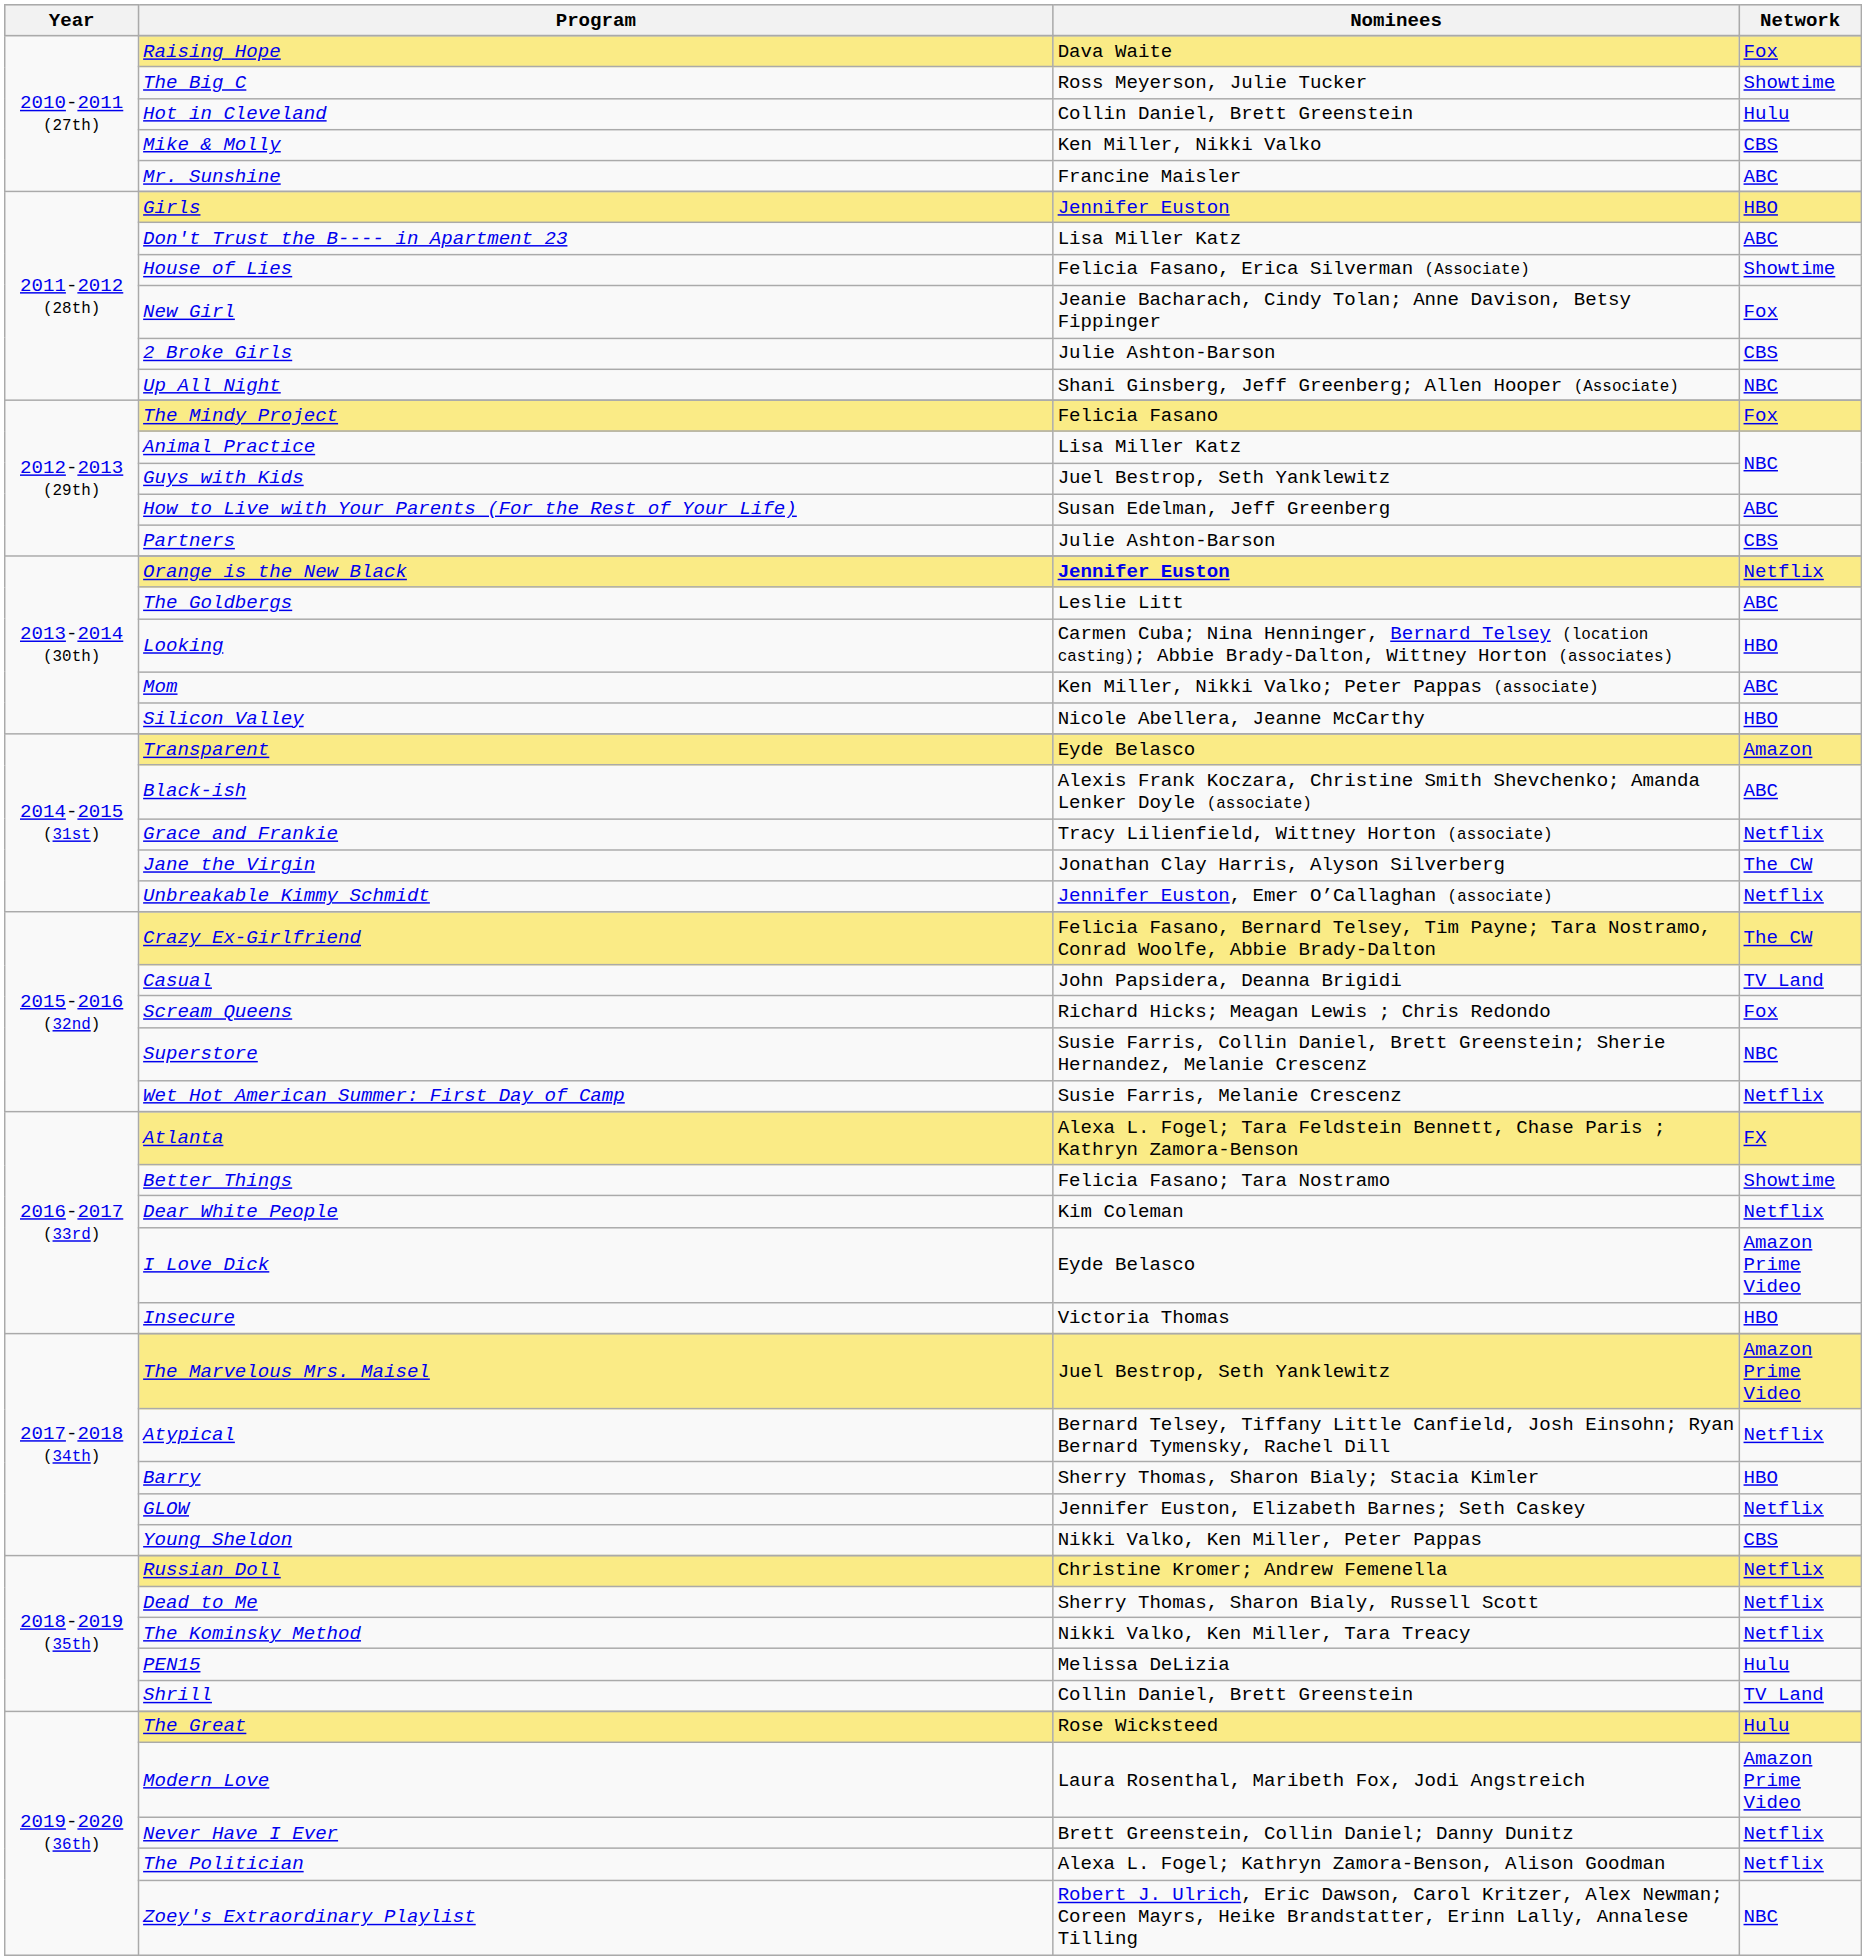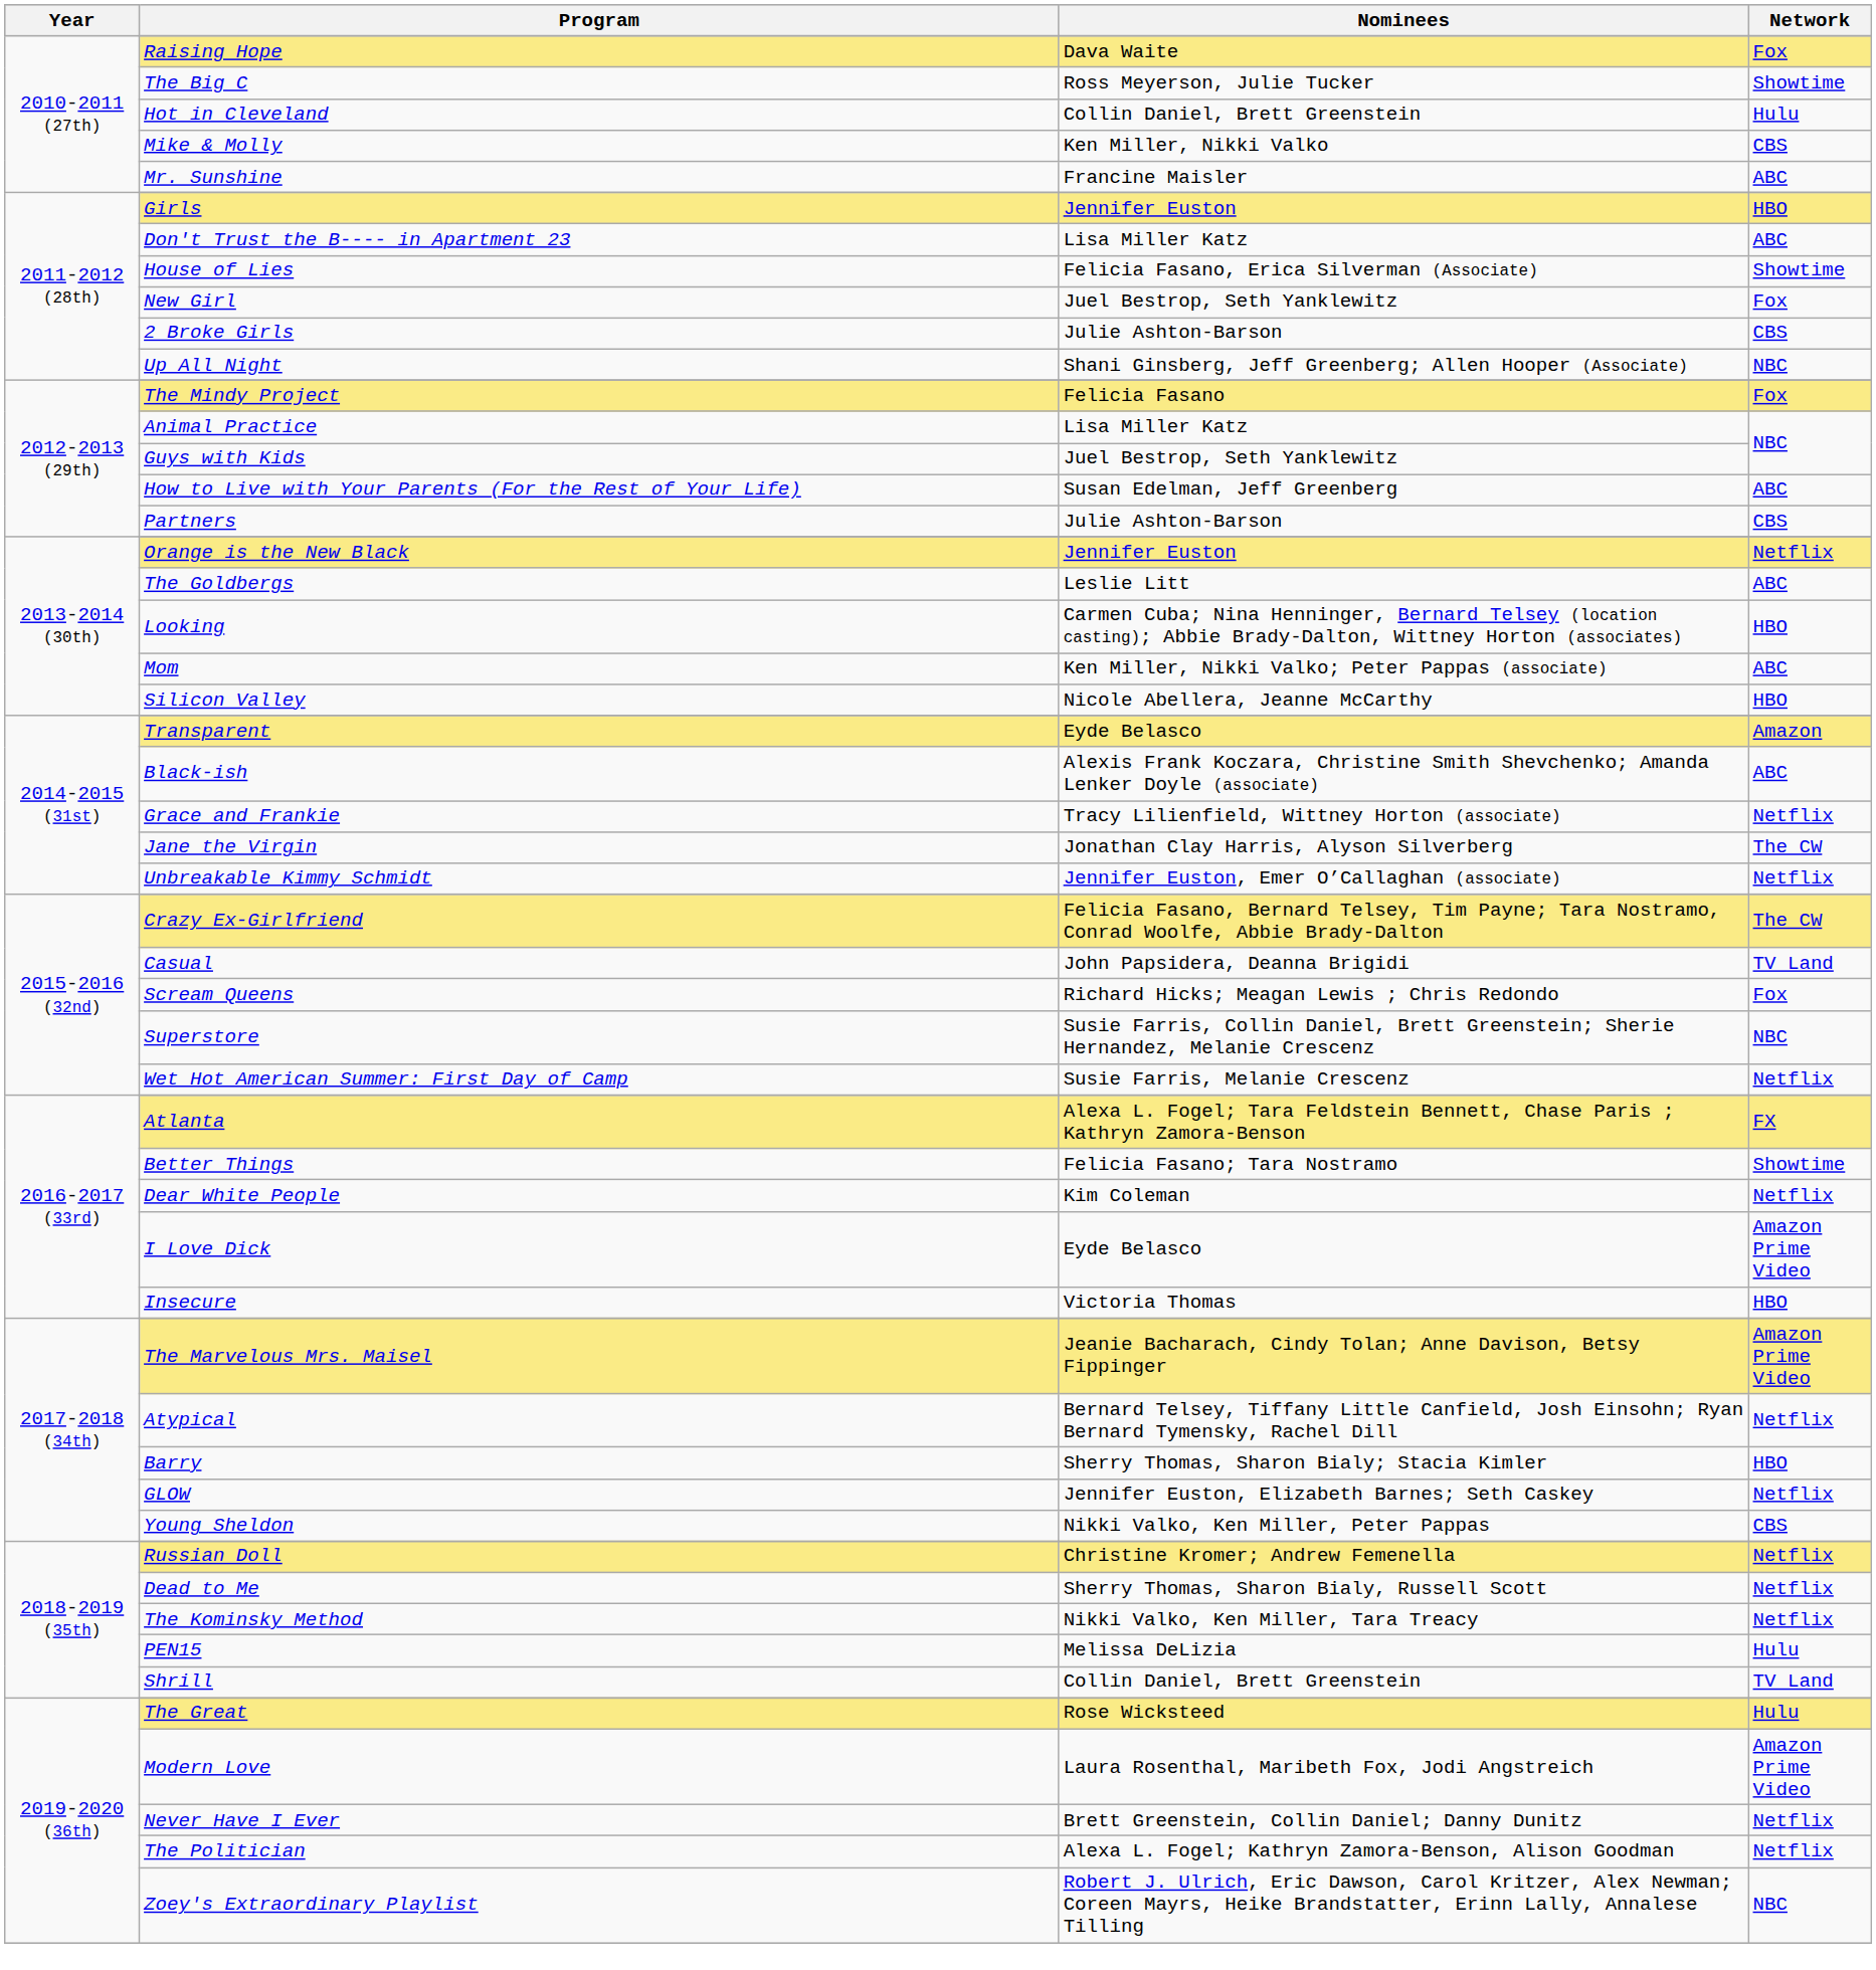 <table class="wikitable" style="width:100%">
 <tr bgcolor="#bebebe">
 <th width="5%">Year</th>
 <th width="40%">Program</th>
 <th width="30%">Nominees</th>
 <th width="5%">Network</th>
 </tr>
 <tr>
 <td rowspan=6 style="text-align:center"><a href='#'>2010</a>-<a href='#'>2011</a><br><small>(27th)</small><br></td>
 </tr>
 <tr style="background:#FAEB86">
 <td><em><a href='#'>Raising Hope</a></em></td>
 <td>Dava Waite</td>
 <td><a href='#'>Fox</a></td>
 </tr>
 <tr>
 <td><em><a href='#'>The Big C</a></em></td>
 <td>Ross Meyerson, Julie Tucker</td>
 <td><a href='#'>Showtime</a></td>
 </tr>
 <tr>
 <td><em><a href='#'>Hot in Cleveland</a></em></td>
 <td>Collin Daniel, Brett Greenstein</td>
 <td><a href='#'>Hulu</a></td>
 </tr>
 <tr>
 <td><em><a href='#'>Mike & Molly</a></em></td>
 <td>Ken Miller, Nikki Valko</td>
 <td><a href='#'>CBS</a></td>
 </tr>
 <tr>
 <td><em><a href='#'>Mr. Sunshine</a></em></td>
 <td>Francine Maisler</td>
 <td><a href='#'>ABC</a></td>
 </tr>
 <tr>
 <td rowspan=7 style="text-align:center"><a href='#'>2011</a>-<a href='#'>2012</a><br><small>(28th)</small><br></td>
 </tr>
 <tr style="background:#FAEB86">
 <td><em><a href='#'>Girls</a></em></td>
 <td><a href='#'>Jennifer Euston</a></td>
 <td><a href='#'>HBO</a></td>
 </tr>
 <tr>
 <td><em><a href='#'>Don't Trust the B---- in Apartment 23</a></em></td>
 <td>Lisa Miller Katz</td>
 <td><a href='#'>ABC</a></td>
 </tr>
 <tr>
 <td><em><a href='#'>House of Lies</a></em></td>
 <td>Felicia Fasano, Erica Silverman <small>(Associate)</small></td>
 <td><a href='#'>Showtime</a></td>
 </tr>
 <tr>
 <td><em><a href='#'>New Girl</a></em></td>
-<td>Jeanie Bacharach, Cindy Tolan; Anne Davison, Betsy Fippinger </td>
+<td>Juel Bestrop, Seth Yanklewitz</td>
 <td><a href='#'>Fox</a></td>
 </tr>
 <tr>
 <td><em><a href='#'>2 Broke Girls</a></em></td>
 <td>Julie Ashton-Barson</td>
 <td><a href='#'>CBS</a></td>
 </tr>
 <tr>
 <td><em><a href='#'>Up All Night</a></em></td>
 <td>Shani Ginsberg, Jeff Greenberg; Allen Hooper <small>(Associate)</small></td>
 <td><a href='#'>NBC</a></td>
 </tr>
 <tr>
 <td rowspan=6 style="text-align:center"><a href='#'>2012</a>-<a href='#'>2013</a><br><small>(29th)</small><br></td>
 </tr>
 <tr style="background:#FAEB86">
 <td><em><a href='#'>The Mindy Project</a></em></td>
 <td>Felicia Fasano</td>
 <td><a href='#'>Fox</a></td>
 </tr>
 <tr>
 <td><em><a href='#'>Animal Practice</a></em></td>
 <td>Lisa Miller Katz</td>
 <td rowspan="2"><a href='#'>NBC</a></td>
 </tr>
 <tr>
 <td><em><a href='#'>Guys with Kids</a></em></td>
 <td>Juel Bestrop, Seth Yanklewitz</td>
 </tr>
 <tr>
 <td><em><a href='#'>How to Live with Your Parents (For the Rest of Your Life)</a></em></td>
 <td>Susan Edelman, Jeff Greenberg</td>
 <td><a href='#'>ABC</a></td>
 </tr>
 <tr>
 <td><em><a href='#'>Partners</a></em></td>
 <td>Julie Ashton-Barson</td>
 <td><a href='#'>CBS</a></td>
 </tr>
 <tr>
 <td rowspan=6 style="text-align:center"><a href='#'>2013</a>-<a href='#'>2014</a><br><small>(30th)</small><br></td>
 </tr>
 <tr style="background:#FAEB86">
 <td><em><a href='#'>Orange is the New Black</a></em></td>
-<td><strong><a href='#'>Jennifer Euston</a></strong></td>
+<td><a href='#'>Jennifer Euston</a></td>
 <td><a href='#'>Netflix</a></td>
 </tr>
 <tr>
 <td><em><a href='#'>The Goldbergs</a></em></td>
 <td>Leslie Litt</td>
 <td><a href='#'>ABC</a></td>
 </tr>
 <tr>
 <td><em><a href='#'>Looking</a></em></td>
 <td>Carmen Cuba; Nina Henninger, <a href='#'>Bernard Telsey</a> <small>(location casting)</small>; Abbie Brady-Dalton, Wittney Horton <small>(associates)</small></td>
 <td><a href='#'>HBO</a></td>
 </tr>
 <tr>
 <td><em><a href='#'>Mom</a></em></td>
 <td>Ken Miller, Nikki Valko; Peter Pappas <small>(associate)</small></td>
 <td><a href='#'>ABC</a></td>
 </tr>
 <tr>
 <td><em><a href='#'>Silicon Valley</a></em></td>
 <td>Nicole Abellera, Jeanne McCarthy</td>
 <td><a href='#'>HBO</a></td>
 </tr>
 <tr>
 <td rowspan=6 style="text-align:center"><a href='#'>2014</a>-<a href='#'>2015</a><br><small>(<a href='#'>31st</a>)</small><br></td>
 </tr>
 <tr style="background:#FAEB86">
 <td><em><a href='#'>Transparent</a></em></td>
 <td>Eyde Belasco</td>
 <td><a href='#'>Amazon</a></td>
 </tr>
 <tr>
 <td><em><a href='#'>Black-ish</a></em></td>
 <td>Alexis Frank Koczara, Christine Smith Shevchenko; Amanda Lenker Doyle <small>(associate)</small></td>
 <td><a href='#'>ABC</a></td>
 </tr>
 <tr>
 <td><em><a href='#'>Grace and Frankie</a></em></td>
 <td>Tracy Lilienfield, Wittney Horton <small>(associate)</small></td>
 <td><a href='#'>Netflix</a></td>
 </tr>
 <tr>
 <td><em><a href='#'>Jane the Virgin</a></em></td>
 <td>Jonathan Clay Harris, Alyson Silverberg</td>
 <td><a href='#'>The CW</a></td>
 </tr>
 <tr>
 <td><em><a href='#'>Unbreakable Kimmy Schmidt</a></em></td>
 <td><a href='#'>Jennifer Euston</a>, Emer O’Callaghan <small>(associate)</small></td>
 <td><a href='#'>Netflix</a></td>
 </tr>
 <tr>
 <td rowspan=6 style="text-align:center"><a href='#'>2015</a>-<a href='#'>2016</a><br><small>(<a href='#'>32nd</a>)</small><br></td>
 </tr>
 <tr style="background:#FAEB86">
 <td><em><a href='#'>Crazy Ex-Girlfriend</a></em></td>
 <td>Felicia Fasano, Bernard Telsey, Tim Payne; Tara Nostramo, Conrad Woolfe, Abbie Brady-Dalton </td>
 <td><a href='#'>The CW</a></td>
 </tr>
 <tr>
 <td><em><a href='#'>Casual</a></em></td>
 <td>John Papsidera, Deanna Brigidi</td>
 <td><a href='#'>TV Land</a></td>
 </tr>
 <tr>
 <td><em><a href='#'>Scream Queens</a></em></td>
 <td>Richard Hicks; Meagan Lewis ; Chris Redondo </td>
 <td><a href='#'>Fox</a></td>
 </tr>
 <tr>
 <td><em><a href='#'>Superstore</a></em></td>
 <td>Susie Farris, Collin Daniel, Brett Greenstein; Sherie Hernandez, Melanie Crescenz </td>
 <td><a href='#'>NBC</a></td>
 </tr>
 <tr>
 <td><em><a href='#'>Wet Hot American Summer: First Day of Camp</a></em></td>
 <td>Susie Farris, Melanie Crescenz</td>
 <td><a href='#'>Netflix</a></td>
 </tr>
 <tr>
 <td rowspan=6 style="text-align:center"><a href='#'>2016</a>-<a href='#'>2017</a><br><small>(<a href='#'>33rd</a>)</small><br></td>
 </tr>
 <tr style="background:#FAEB86">
 <td><em><a href='#'>Atlanta</a></em></td>
 <td>Alexa L. Fogel; Tara Feldstein Bennett, Chase Paris ; Kathryn Zamora-Benson </td>
 <td><a href='#'>FX</a></td>
 </tr>
 <tr>
 <td><em><a href='#'>Better Things</a></em></td>
 <td>Felicia Fasano; Tara Nostramo </td>
 <td><a href='#'>Showtime</a></td>
 </tr>
 <tr>
 <td><em><a href='#'>Dear White People</a></em></td>
 <td>Kim Coleman</td>
 <td><a href='#'>Netflix</a></td>
 </tr>
 <tr>
 <td><em><a href='#'>I Love Dick</a></em></td>
 <td>Eyde Belasco</td>
 <td><a href='#'>Amazon Prime Video</a></td>
 </tr>
 <tr>
 <td><em><a href='#'>Insecure</a></em></td>
 <td>Victoria Thomas</td>
 <td><a href='#'>HBO</a></td>
 </tr>
 <tr>
 <td rowspan=6 style="text-align:center"><a href='#'>2017</a>-<a href='#'>2018</a><br><small>(<a href='#'>34th</a>)</small><br></td>
 </tr>
 <tr style="background:#FAEB86">
 <td><em><a href='#'>The Marvelous Mrs. Maisel</a></em></td>
-<td>Juel Bestrop, Seth Yanklewitz</td>
+<td>Jeanie Bacharach, Cindy Tolan; Anne Davison, Betsy Fippinger </td>
 <td><a href='#'>Amazon Prime Video</a></td>
 </tr>
 <tr>
 <td><em><a href='#'>Atypical</a></em></td>
 <td>Bernard Telsey, Tiffany Little Canfield, Josh Einsohn; Ryan Bernard Tymensky, Rachel Dill </td>
 <td><a href='#'>Netflix</a></td>
 </tr>
 <tr>
 <td><em><a href='#'>Barry</a></em></td>
 <td>Sherry Thomas, Sharon Bialy; Stacia Kimler </td>
 <td><a href='#'>HBO</a></td>
 </tr>
 <tr>
 <td><em><a href='#'>GLOW</a></em></td>
 <td>Jennifer Euston, Elizabeth Barnes; Seth Caskey </td>
 <td><a href='#'>Netflix</a></td>
 </tr>
 <tr>
 <td><em><a href='#'>Young Sheldon</a></em></td>
 <td>Nikki Valko, Ken Miller, Peter Pappas</td>
 <td><a href='#'>CBS</a></td>
 </tr>
 <tr>
 <td rowspan=6 style="text-align:center"><a href='#'>2018</a>-<a href='#'>2019</a><br><small>(<a href='#'>35th</a>)</small><br></td>
 </tr>
 <tr style="background:#FAEB86">
 <td><em><a href='#'>Russian Doll</a></em></td>
 <td>Christine Kromer; Andrew Femenella </td>
 <td><a href='#'>Netflix</a></td>
 </tr>
 <tr>
 <td><em><a href='#'>Dead to Me</a></em></td>
 <td>Sherry Thomas, Sharon Bialy, Russell Scott</td>
 <td><a href='#'>Netflix</a></td>
 </tr>
 <tr>
 <td><em><a href='#'>The Kominsky Method</a></em></td>
 <td>Nikki Valko, Ken Miller, Tara Treacy</td>
 <td><a href='#'>Netflix</a></td>
 </tr>
 <tr>
 <td><em><a href='#'>PEN15</a></em></td>
 <td>Melissa DeLizia</td>
 <td><a href='#'>Hulu</a></td>
 </tr>
 <tr>
 <td><em><a href='#'>Shrill</a></em></td>
 <td>Collin Daniel, Brett Greenstein</td>
 <td><a href='#'>TV Land</a></td>
 </tr>
 <tr>
 <td rowspan=6 style="text-align:center"><a href='#'>2019</a>-<a href='#'>2020</a><br><small>(<a href='#'>36th</a>)</small><br></td>
 </tr>
 <tr style="background:#FAEB86">
 <td><em><a href='#'>The Great</a></em></td>
 <td>Rose Wicksteed</td>
 <td><a href='#'>Hulu</a></td>
 </tr>
 <tr>
 <td><em><a href='#'>Modern Love</a></em></td>
 <td>Laura Rosenthal, Maribeth Fox, Jodi Angstreich</td>
 <td><a href='#'>Amazon Prime Video</a></td>
 </tr>
 <tr>
 <td><em><a href='#'>Never Have I Ever</a></em></td>
 <td>Brett Greenstein, Collin Daniel; Danny Dunitz </td>
 <td><a href='#'>Netflix</a></td>
 </tr>
 <tr>
 <td><em><a href='#'>The Politician</a></em></td>
 <td>Alexa L. Fogel; Kathryn Zamora-Benson, Alison Goodman </td>
 <td><a href='#'>Netflix</a></td>
 </tr>
 <tr>
 <td><em><a href='#'>Zoey's Extraordinary Playlist</a></em></td>
 <td><a href='#'>Robert J. Ulrich</a>,  Eric Dawson, Carol Kritzer, Alex Newman; Coreen Mayrs, Heike Brandstatter, Erinn Lally, Annalese Tilling </td>
 <td><a href='#'>NBC</a></td>
 </tr>
 <tr>
 </tr>
 </table>
